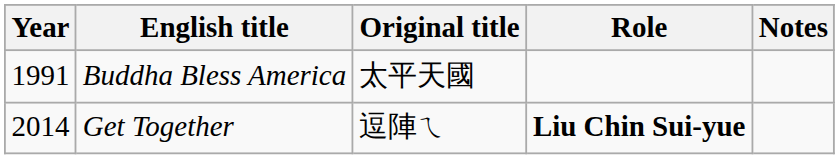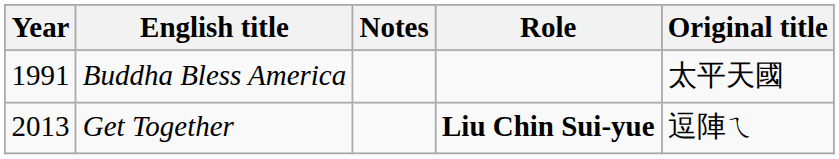 <table class="wikitable sortable">
 <tr>
 <th>Year</th>
 <th>English title</th>
+<th class="unsortable">Notes</th>
+<th>Role</th>
 <th>Original title</th>
-<th>Role</th>
-<th class="unsortable">Notes</th>
 </tr>
 <tr>
 <td>1991</td>
 <td><em>Buddha Bless America</em></td>
-<td>太平天國</td>
 <td></td>
 <td></td>
+<td>太平天國</td>
 </tr>
 <tr>
-<td>2014</td>
+<td>2013</td>
 <td><em>Get Together</em></td>
+<td></td>
+<td><strong>Liu Chin Sui-yue</strong></td>
 <td>逗陣ㄟ</td>
-<td><strong>Liu Chin Sui-yue</strong></td>
-<td></td>
 </tr>
 </table>
